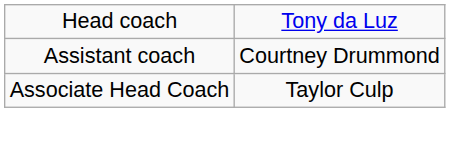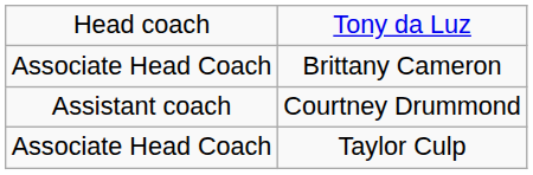 <table class="wikitable" style="text-align: center;">
 <tr>
 <td>Head coach</td>
 <td><a href='#'>Tony da Luz</a></td>
+</tr>
+<tr>
+<td>Associate Head Coach</td>
+<td>Brittany Cameron</td>
 </tr>
 <tr>
 <td>Assistant coach</td>
 <td>Courtney Drummond</td>
 </tr>
 <tr>
 <td>Associate Head Coach</td>
 <td>Taylor Culp</td>
 </tr>
 </table>
